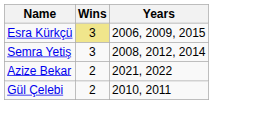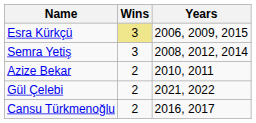 <table class="wikitable">
 <tr>
 <th>Name</th>
 <th>Wins</th>
 <th>Years</th>
 </tr>
 <tr>
 <td><a href='#'>Esra Kürkçü</a></td>
 <td align=center style="background: khaki;">3</td>
 <td align=left>2006, 2009, 2015</td>
 </tr>
 <tr>
 <td><a href='#'>Semra Yetiş</a></td>
 <td align=center>3</td>
 <td align=left>2008, 2012, 2014</td>
 </tr>
 <tr>
 <td><a href='#'>Azize Bekar</a></td>
 <td align=center>2</td>
-<td align=left>2021, 2022</td>
+<td align=left>2010, 2011</td>
 </tr>
 <tr>
 <td><a href='#'>Gül Çelebi</a></td>
 <td align=center>2</td>
-<td align=left>2010, 2011</td>
+<td align=left>2021, 2022</td>
+</tr>
+<tr>
+<td><a href='#'>Cansu Türkmenoğlu</a></td>
+<td align=center>2</td>
+<td align=left>2016, 2017</td>
 </tr>
 </table>
